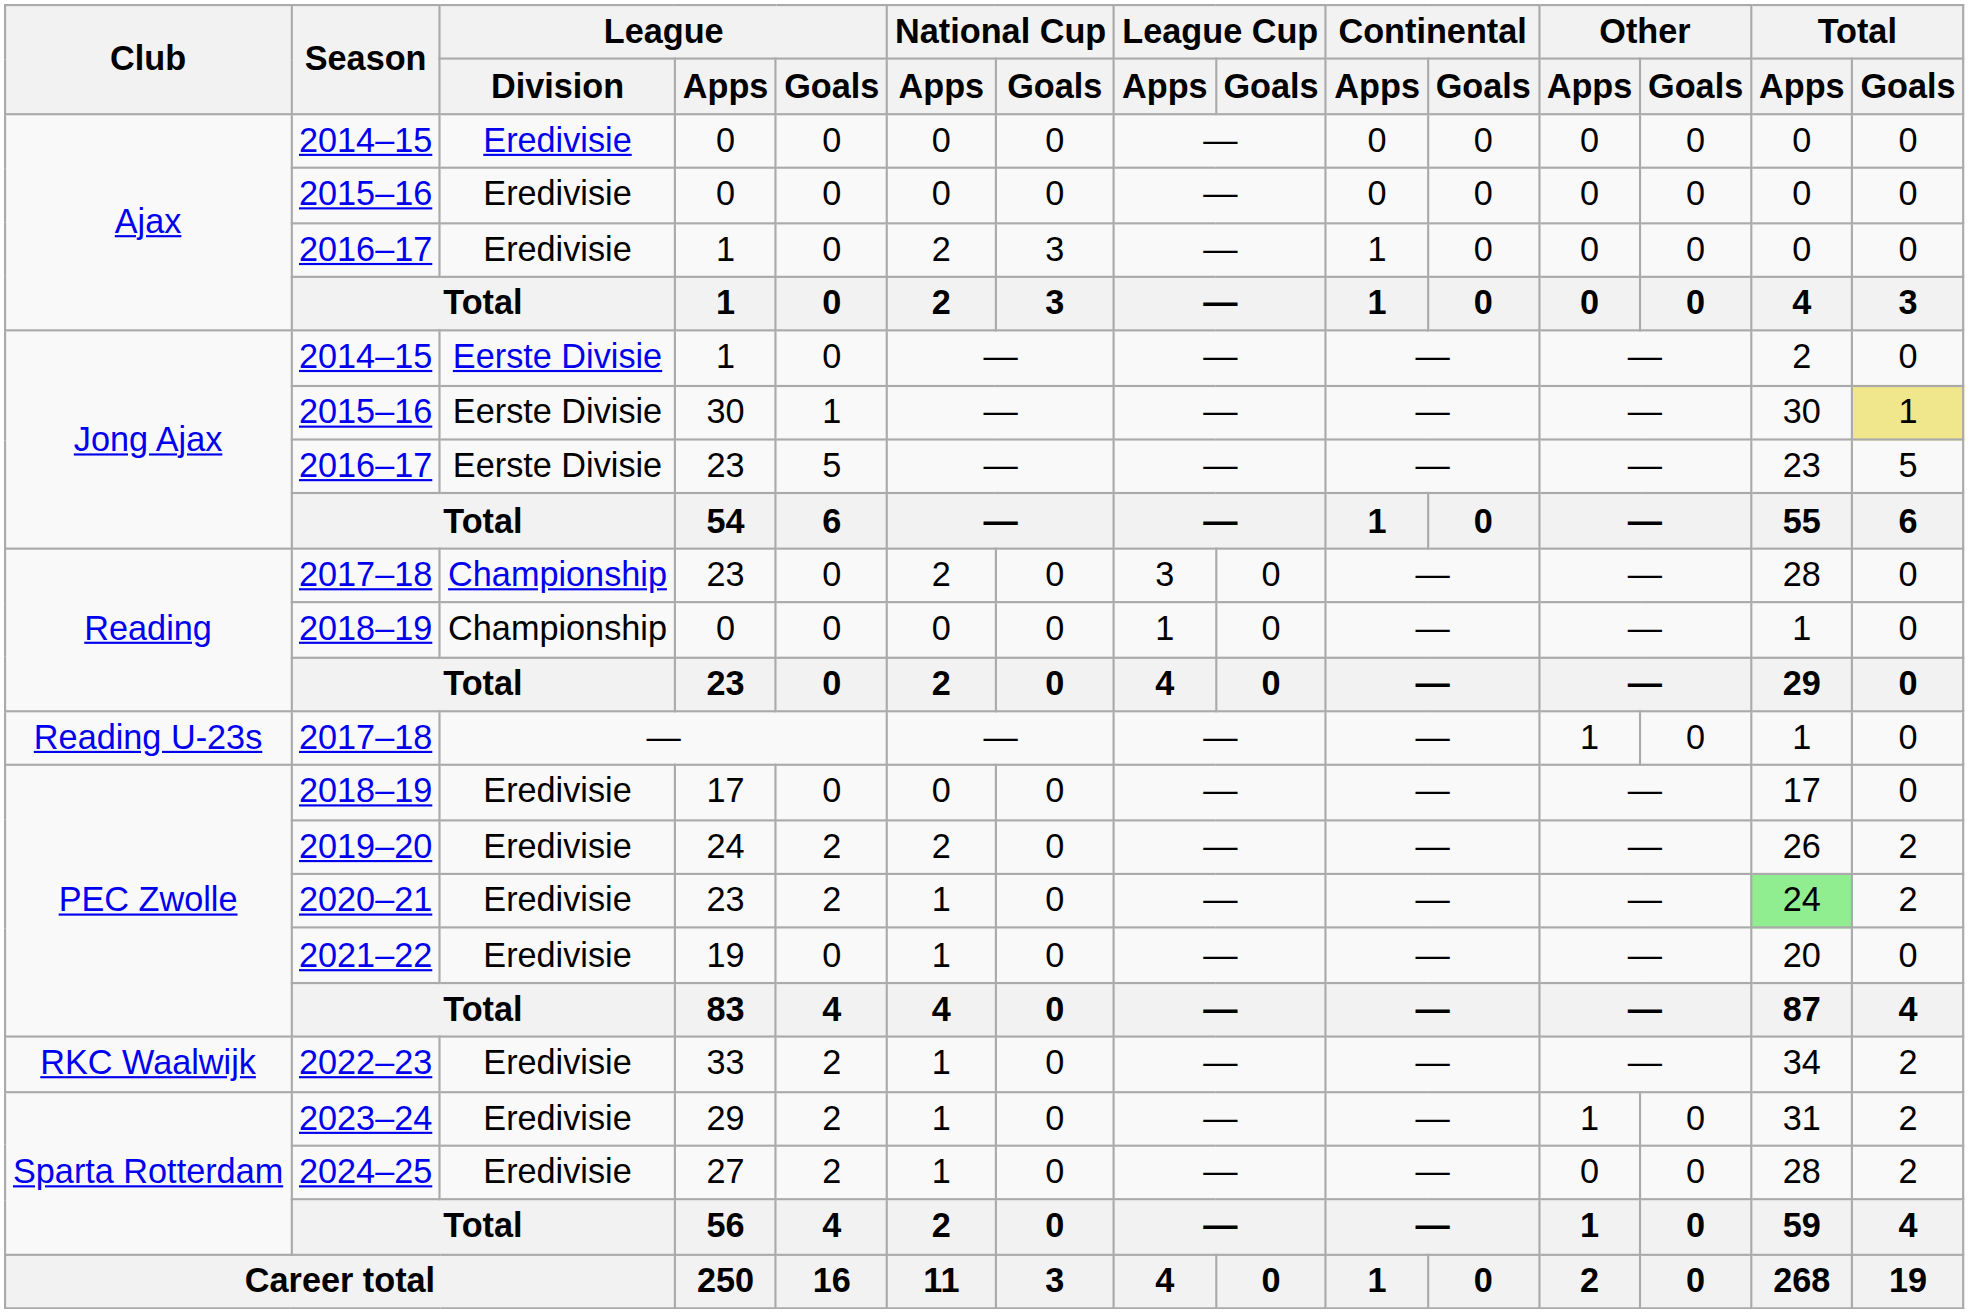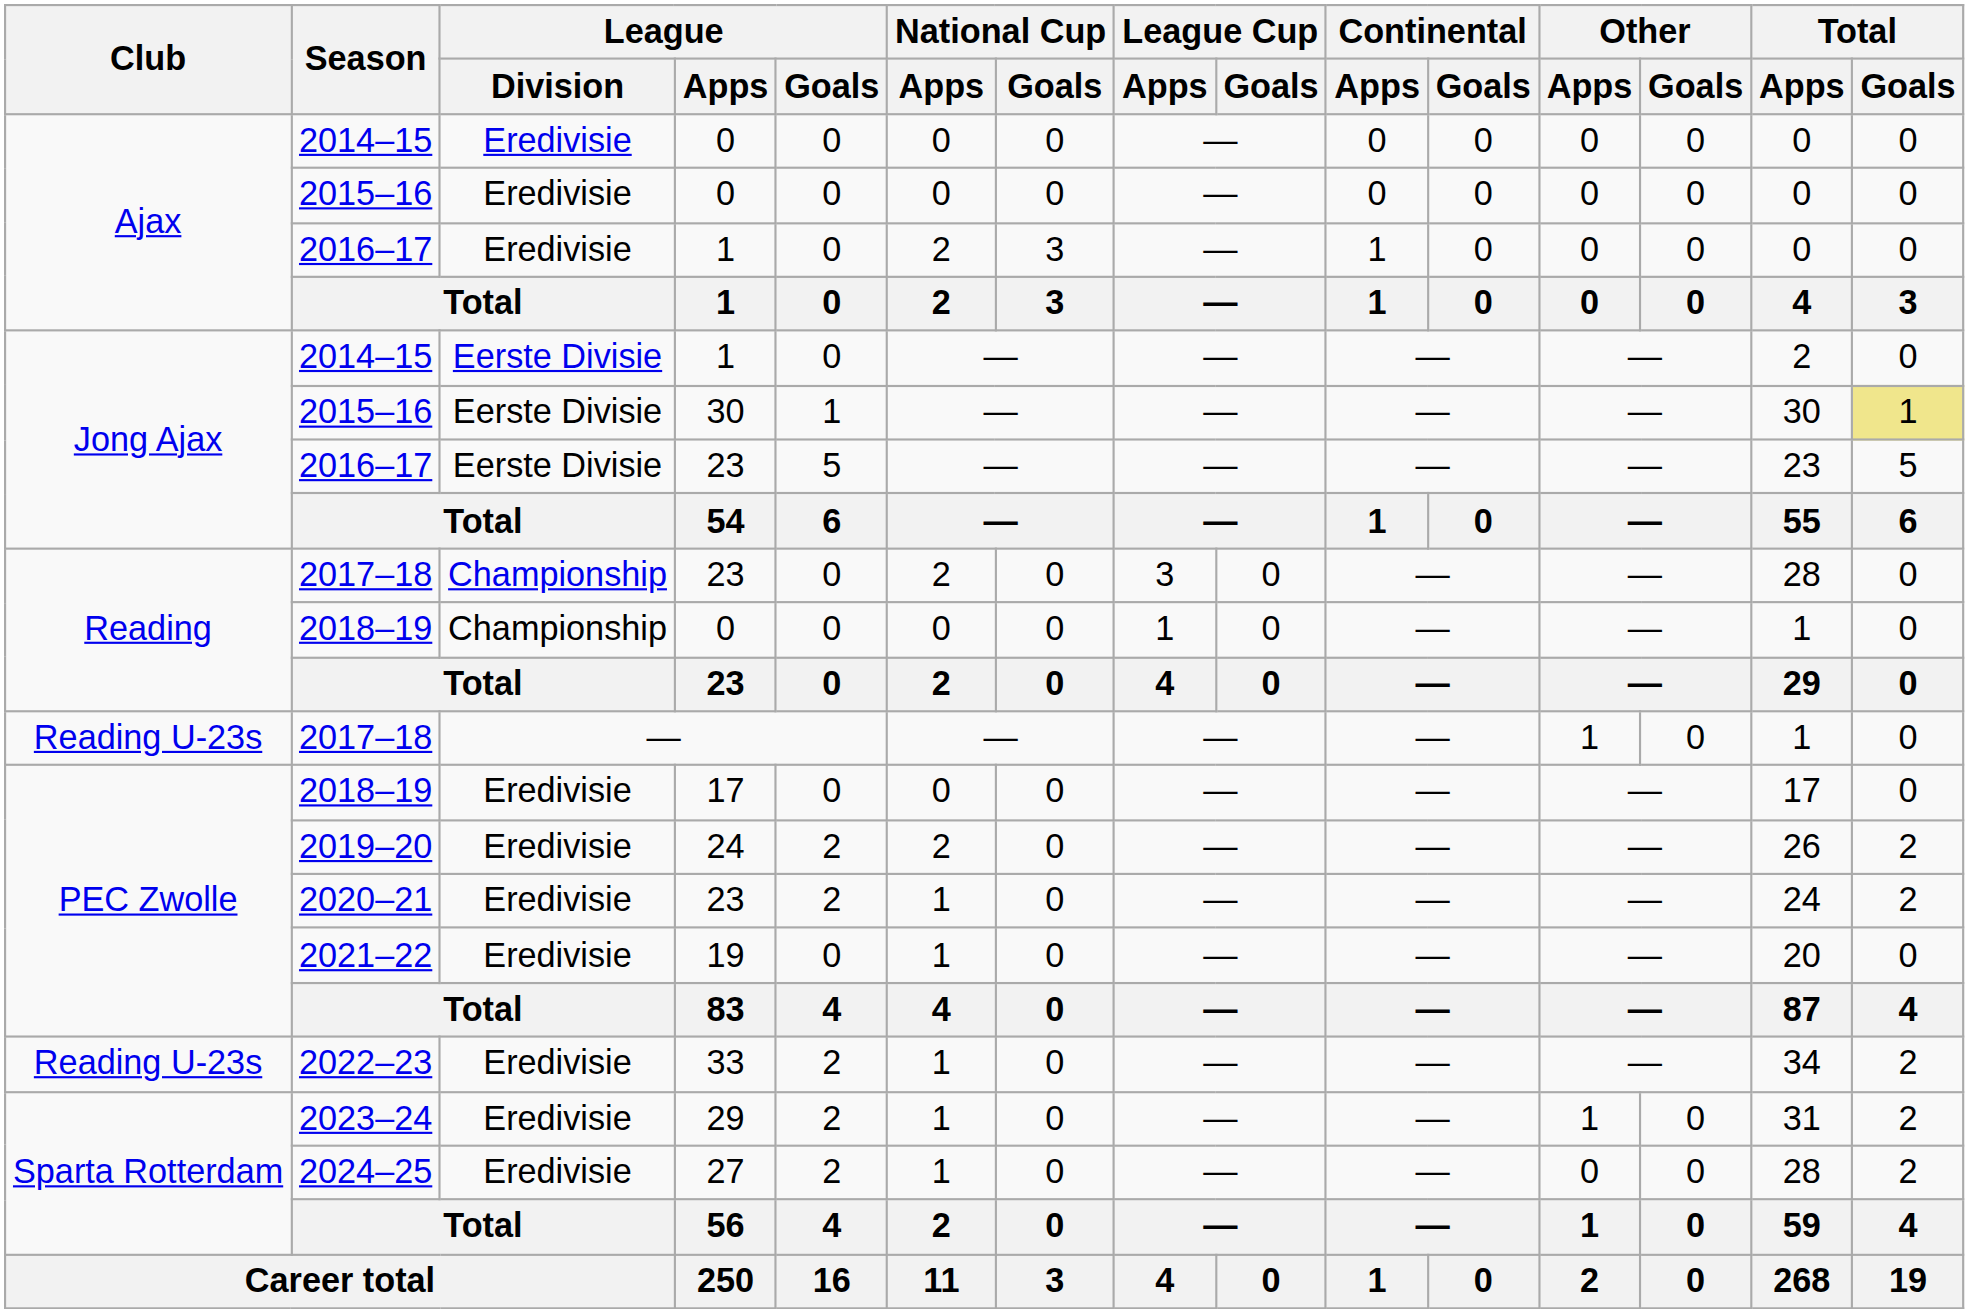 <table class="wikitable" style="text-align: center">
 <tr>
 <th rowspan="2">Club</th>
 <th rowspan="2">Season</th>
 <th colspan="3">League</th>
 <th colspan="2">National Cup</th>
 <th colspan="2">League Cup</th>
 <th colspan="2">Continental</th>
 <th colspan="2">Other</th>
 <th colspan="2">Total</th>
 </tr>
 <tr>
 <th>Division</th>
 <th>Apps</th>
 <th>Goals</th>
 <th>Apps</th>
 <th>Goals</th>
 <th>Apps</th>
 <th>Goals</th>
 <th>Apps</th>
 <th>Goals</th>
 <th>Apps</th>
 <th>Goals</th>
 <th>Apps</th>
 <th>Goals</th>
 </tr>
 <tr>
 <td rowspan="4"><a href='#'>Ajax</a></td>
 <td><a href='#'>2014–15</a></td>
 <td><a href='#'>Eredivisie</a></td>
 <td>0</td>
 <td>0</td>
 <td>0</td>
 <td>0</td>
 <td colspan="2">—</td>
 <td>0</td>
 <td>0</td>
 <td>0</td>
 <td>0</td>
 <td>0</td>
 <td>0</td>
 </tr>
 <tr>
 <td><a href='#'>2015–16</a></td>
 <td>Eredivisie</td>
 <td>0</td>
 <td>0</td>
 <td>0</td>
 <td>0</td>
 <td colspan="2">—</td>
 <td>0</td>
 <td>0</td>
 <td>0</td>
 <td>0</td>
 <td>0</td>
 <td>0</td>
 </tr>
 <tr>
 <td><a href='#'>2016–17</a></td>
 <td>Eredivisie</td>
 <td>1</td>
 <td>0</td>
 <td>2</td>
 <td>3</td>
 <td colspan="2">—</td>
 <td>1</td>
 <td>0</td>
 <td>0</td>
 <td>0</td>
 <td>0</td>
 <td>0</td>
 </tr>
 <tr>
 <th colspan="2">Total</th>
 <th>1</th>
 <th>0</th>
 <th>2</th>
 <th>3</th>
 <th colspan="2">—</th>
 <th>1</th>
 <th>0</th>
 <th>0</th>
 <th>0</th>
 <th>4</th>
 <th>3</th>
 </tr>
 <tr>
 <td rowspan="4"><a href='#'>Jong Ajax</a></td>
 <td><a href='#'>2014–15</a></td>
 <td><a href='#'>Eerste Divisie</a></td>
 <td>1</td>
 <td>0</td>
 <td colspan="2">—</td>
 <td colspan="2">—</td>
 <td colspan="2">—</td>
 <td colspan="2">—</td>
 <td>2</td>
 <td>0</td>
 </tr>
 <tr>
 <td><a href='#'>2015–16</a></td>
 <td>Eerste Divisie</td>
 <td>30</td>
 <td>1</td>
 <td colspan="2">—</td>
 <td colspan="2">—</td>
 <td colspan="2">—</td>
 <td colspan="2">—</td>
 <td>30</td>
 <td style="background: khaki;">1</td>
 </tr>
 <tr>
 <td><a href='#'>2016–17</a></td>
 <td>Eerste Divisie</td>
 <td>23</td>
 <td>5</td>
 <td colspan="2">—</td>
 <td colspan="2">—</td>
 <td colspan="2">—</td>
 <td colspan="2">—</td>
 <td>23</td>
 <td>5</td>
 </tr>
 <tr>
 <th colspan="2">Total</th>
 <th>54</th>
 <th>6</th>
 <th colspan="2">—</th>
 <th colspan="2">—</th>
 <th>1</th>
 <th>0</th>
 <th colspan="2">—</th>
 <th>55</th>
 <th>6</th>
 </tr>
 <tr>
 <td rowspan="3"><a href='#'>Reading</a></td>
 <td><a href='#'>2017–18</a></td>
 <td><a href='#'>Championship</a></td>
 <td>23</td>
 <td>0</td>
 <td>2</td>
 <td>0</td>
 <td>3</td>
 <td>0</td>
 <td colspan="2">—</td>
 <td colspan="2">—</td>
 <td>28</td>
 <td>0</td>
 </tr>
 <tr>
 <td><a href='#'>2018–19</a></td>
 <td>Championship</td>
 <td>0</td>
 <td>0</td>
 <td>0</td>
 <td>0</td>
 <td>1</td>
 <td>0</td>
 <td colspan="2">—</td>
 <td colspan="2">—</td>
 <td>1</td>
 <td>0</td>
 </tr>
 <tr>
 <th colspan="2">Total</th>
 <th>23</th>
 <th>0</th>
 <th>2</th>
 <th>0</th>
 <th>4</th>
 <th>0</th>
 <th colspan="2">—</th>
 <th colspan="2">—</th>
 <th>29</th>
 <th>0</th>
 </tr>
 <tr>
 <td><a href='#'>Reading U-23s</a></td>
 <td><a href='#'>2017–18</a></td>
 <td colspan="3">—</td>
 <td colspan="2">—</td>
 <td colspan="2">—</td>
 <td colspan="2">—</td>
 <td>1</td>
 <td>0</td>
 <td>1</td>
 <td>0</td>
 </tr>
 <tr>
 <td rowspan="5"><a href='#'>PEC Zwolle</a></td>
 <td><a href='#'>2018–19</a></td>
 <td>Eredivisie</td>
 <td>17</td>
 <td>0</td>
 <td>0</td>
 <td>0</td>
 <td colspan="2">—</td>
 <td colspan="2">—</td>
 <td colspan="2">—</td>
 <td>17</td>
 <td>0</td>
 </tr>
 <tr>
 <td><a href='#'>2019–20</a></td>
 <td>Eredivisie</td>
 <td>24</td>
 <td>2</td>
 <td>2</td>
 <td>0</td>
 <td colspan="2">—</td>
 <td colspan="2">—</td>
 <td colspan="2">—</td>
 <td>26</td>
 <td>2</td>
 </tr>
 <tr>
 <td><a href='#'>2020–21</a></td>
 <td>Eredivisie</td>
 <td>23</td>
 <td>2</td>
 <td>1</td>
 <td>0</td>
 <td colspan="2">—</td>
 <td colspan="2">—</td>
 <td colspan="2">—</td>
-<td style="background: lightgreen;">24</td>
+<td>24</td>
 <td>2</td>
 </tr>
 <tr>
 <td><a href='#'>2021–22</a></td>
 <td>Eredivisie</td>
 <td>19</td>
 <td>0</td>
 <td>1</td>
 <td>0</td>
 <td colspan="2">—</td>
 <td colspan="2">—</td>
 <td colspan="2">—</td>
 <td>20</td>
 <td>0</td>
 </tr>
 <tr>
 <th colspan="2">Total</th>
 <th>83</th>
 <th>4</th>
 <th>4</th>
 <th>0</th>
 <th colspan="2">—</th>
 <th colspan="2">—</th>
 <th colspan="2">—</th>
 <th>87</th>
 <th>4</th>
 </tr>
 <tr>
-<td><a href='#'>RKC Waalwijk</a></td>
+<td><a href='#'>Reading U-23s</a></td>
 <td><a href='#'>2022–23</a></td>
 <td>Eredivisie</td>
 <td>33</td>
 <td>2</td>
 <td>1</td>
 <td>0</td>
 <td colspan="2">—</td>
 <td colspan="2">—</td>
 <td colspan="2">—</td>
 <td>34</td>
 <td>2</td>
 </tr>
 <tr>
 <td rowspan="3"><a href='#'>Sparta Rotterdam</a></td>
 <td><a href='#'>2023–24</a></td>
 <td>Eredivisie</td>
 <td>29</td>
 <td>2</td>
 <td>1</td>
 <td>0</td>
 <td colspan="2">—</td>
 <td colspan="2">—</td>
 <td>1</td>
 <td>0</td>
 <td>31</td>
 <td>2</td>
 </tr>
 <tr>
 <td><a href='#'>2024–25</a></td>
 <td>Eredivisie</td>
 <td>27</td>
 <td>2</td>
 <td>1</td>
 <td>0</td>
 <td colspan="2">—</td>
 <td colspan="2">—</td>
 <td>0</td>
 <td>0</td>
 <td>28</td>
 <td>2</td>
 </tr>
 <tr>
 <th colspan="2">Total</th>
 <th>56</th>
 <th>4</th>
 <th>2</th>
 <th>0</th>
 <th colspan="2">—</th>
 <th colspan="2">—</th>
 <th>1</th>
 <th>0</th>
 <th>59</th>
 <th>4</th>
 </tr>
 <tr>
 <th colspan="3">Career total</th>
 <th>250</th>
 <th>16</th>
 <th>11</th>
 <th>3</th>
 <th>4</th>
 <th>0</th>
 <th>1</th>
 <th>0</th>
 <th>2</th>
 <th>0</th>
 <th>268</th>
 <th>19</th>
 </tr>
 </table>
